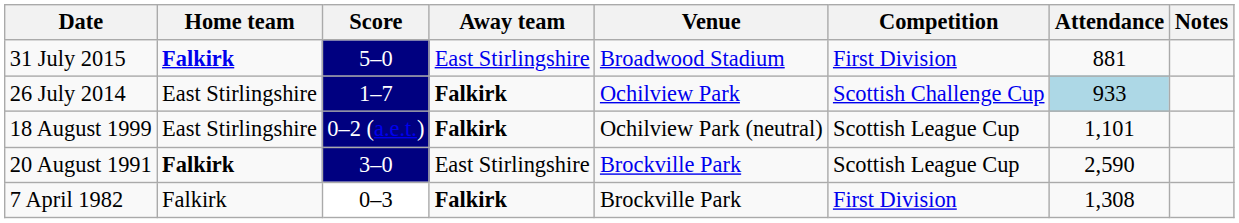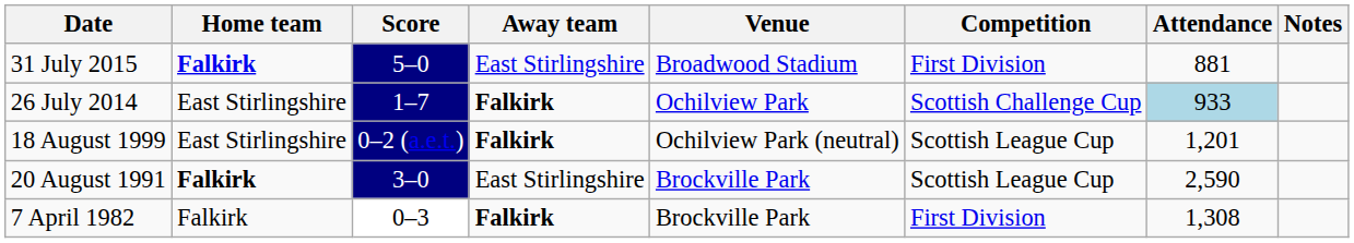 <table class="wikitable">
 <tr>
 <th>Date</th>
 <th>Home team</th>
 <th>Score</th>
 <th>Away team</th>
 <th>Venue</th>
 <th>Competition</th>
 <th>Attendance</th>
 <th>Notes</th>
 </tr>
 <tr>
 <td>31 July 2015</td>
 <td><strong><a href='#'>Falkirk</a></strong></td>
 <td align=center style="color:white;background:navy">5–0</td>
 <td><a href='#'>East Stirlingshire</a></td>
 <td><a href='#'>Broadwood Stadium</a></td>
 <td><a href='#'>First Division</a></td>
 <td align=center>881</td>
 <td align=center></td>
 </tr>
 <tr>
 <td>26 July 2014</td>
 <td>East Stirlingshire</td>
 <td align=center style="color:white;background:navy">1–7</td>
 <td><strong>Falkirk</strong></td>
 <td><a href='#'>Ochilview Park</a></td>
 <td><a href='#'>Scottish Challenge Cup</a></td>
 <td align=center style="background: lightblue;">933</td>
 <td align=center></td>
 </tr>
 <tr>
 <td>18 August 1999</td>
 <td>East Stirlingshire</td>
 <td align=center style="color:white;background:navy">0–2 (<a href='#'>a.e.t.</a>)</td>
 <td><strong>Falkirk</strong></td>
 <td>Ochilview Park (neutral)</td>
 <td>Scottish League Cup</td>
-<td align=center>1,101</td>
+<td align=center>1,201</td>
 <td align=center></td>
 </tr>
 <tr>
 <td>20 August 1991</td>
 <td><strong>Falkirk</strong></td>
 <td align=center style="color:white;background:navy">3–0</td>
 <td>East Stirlingshire</td>
 <td><a href='#'>Brockville Park</a></td>
 <td>Scottish League Cup</td>
 <td align=center>2,590</td>
 <td align=center></td>
 </tr>
 <tr>
 <td>7 April 1982</td>
 <td>Falkirk</td>
 <td align=center style="color:black;background:white">0–3</td>
 <td><strong>Falkirk</strong></td>
 <td>Brockville Park</td>
 <td><a href='#'>First Division</a></td>
 <td align=center>1,308</td>
 <td align=center></td>
 </tr>
 </table>
